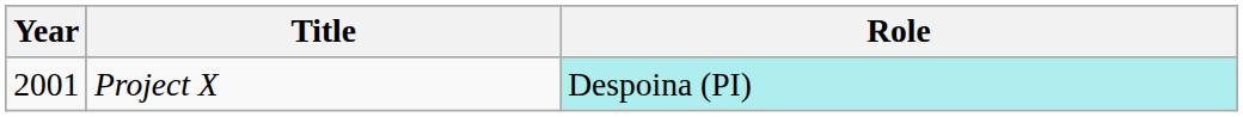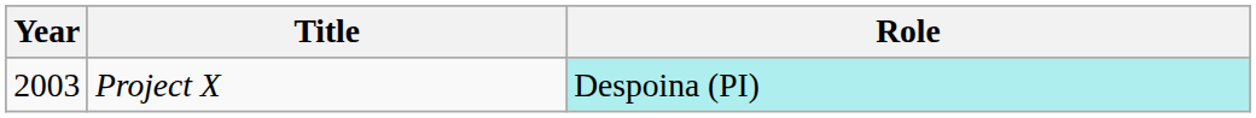 <table class="wikitable" style="width:600px">
 <tr>
 <th width=10>Year</th>
 <th>Title</th>
 <th>Role</th>
 </tr>
 <tr>
-<td>2001</td>
+<td>2003</td>
 <td><em>Project X</em></td>
 <td style="background: paleturquoise;">Despoina (PI)</td>
 </tr>
 </table>
